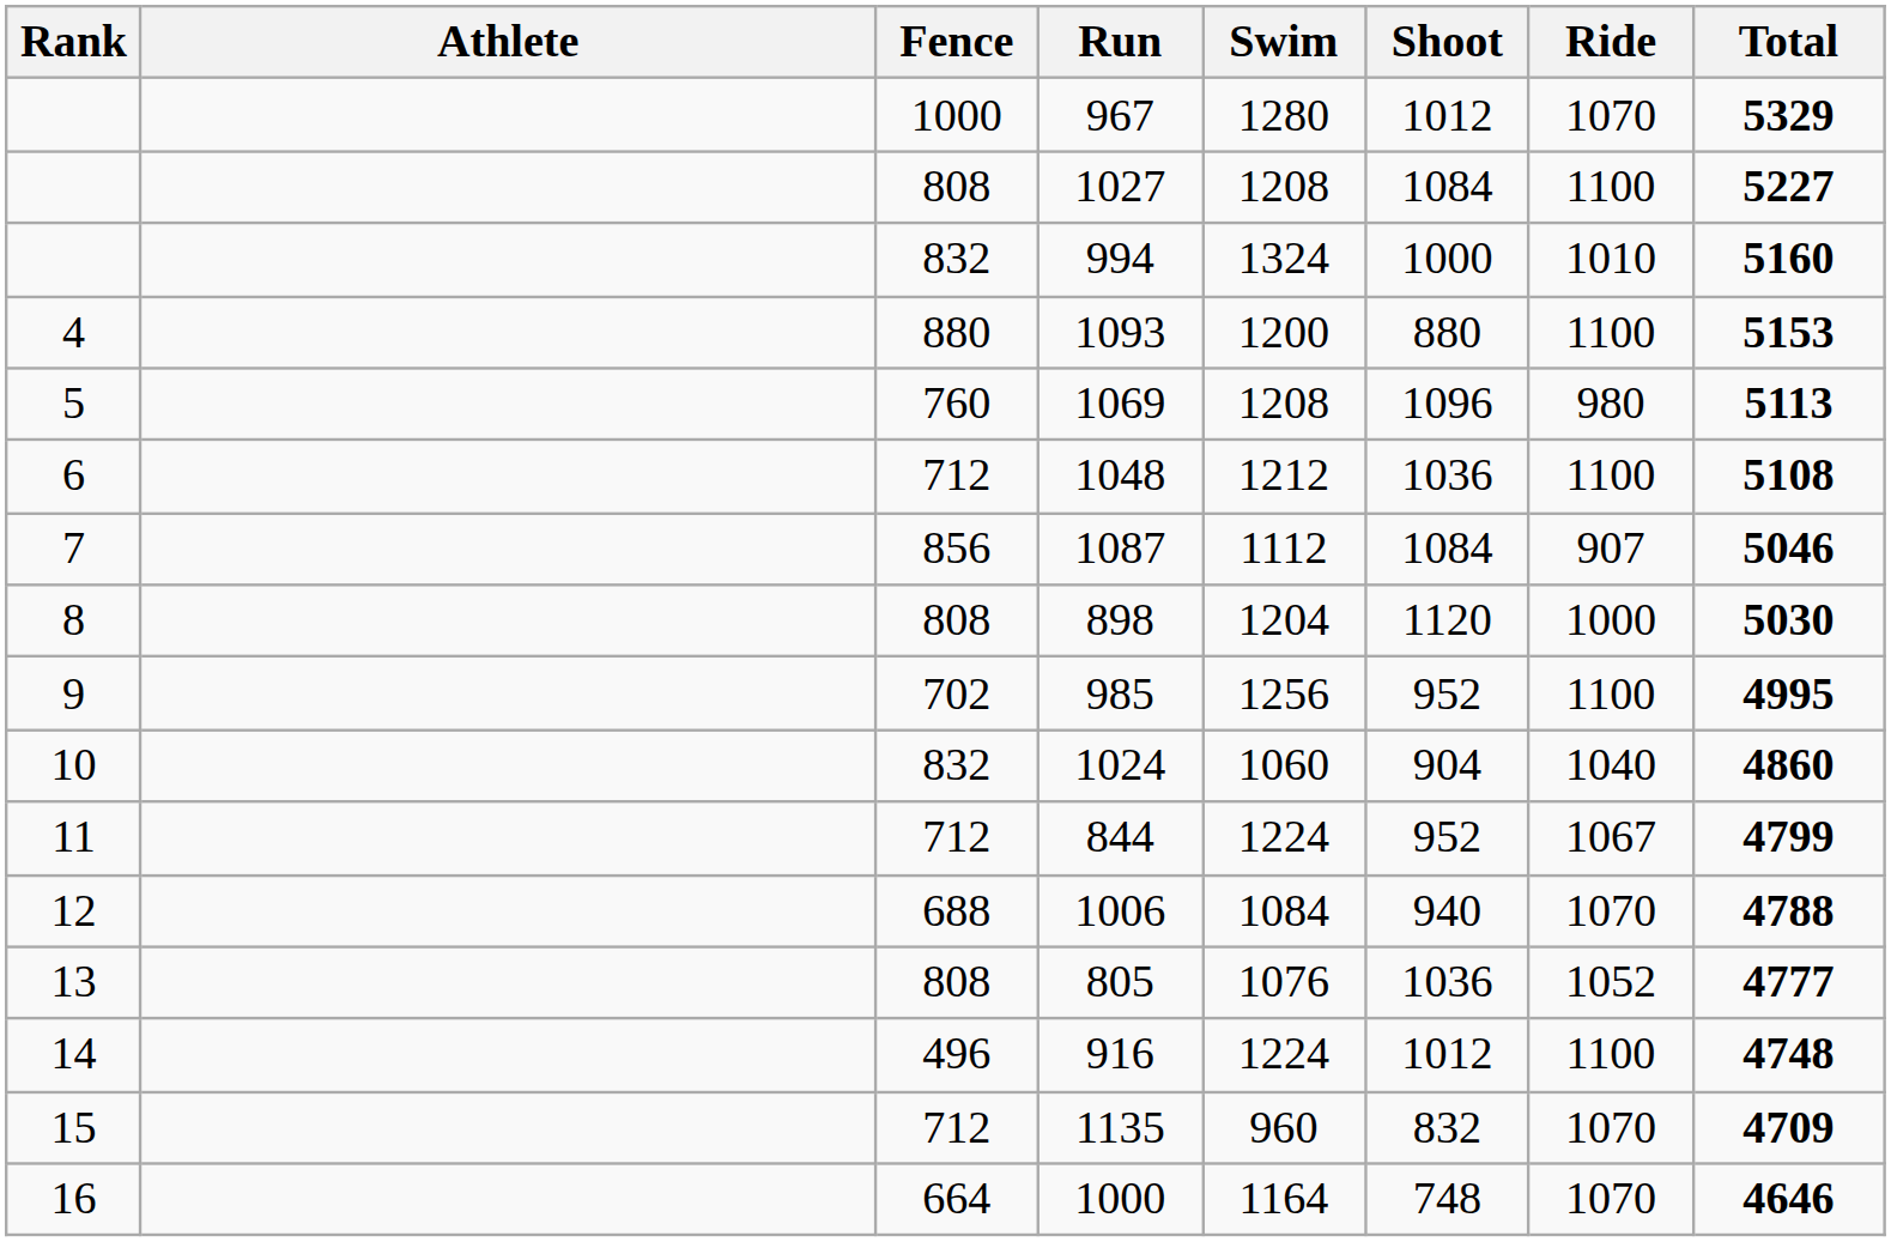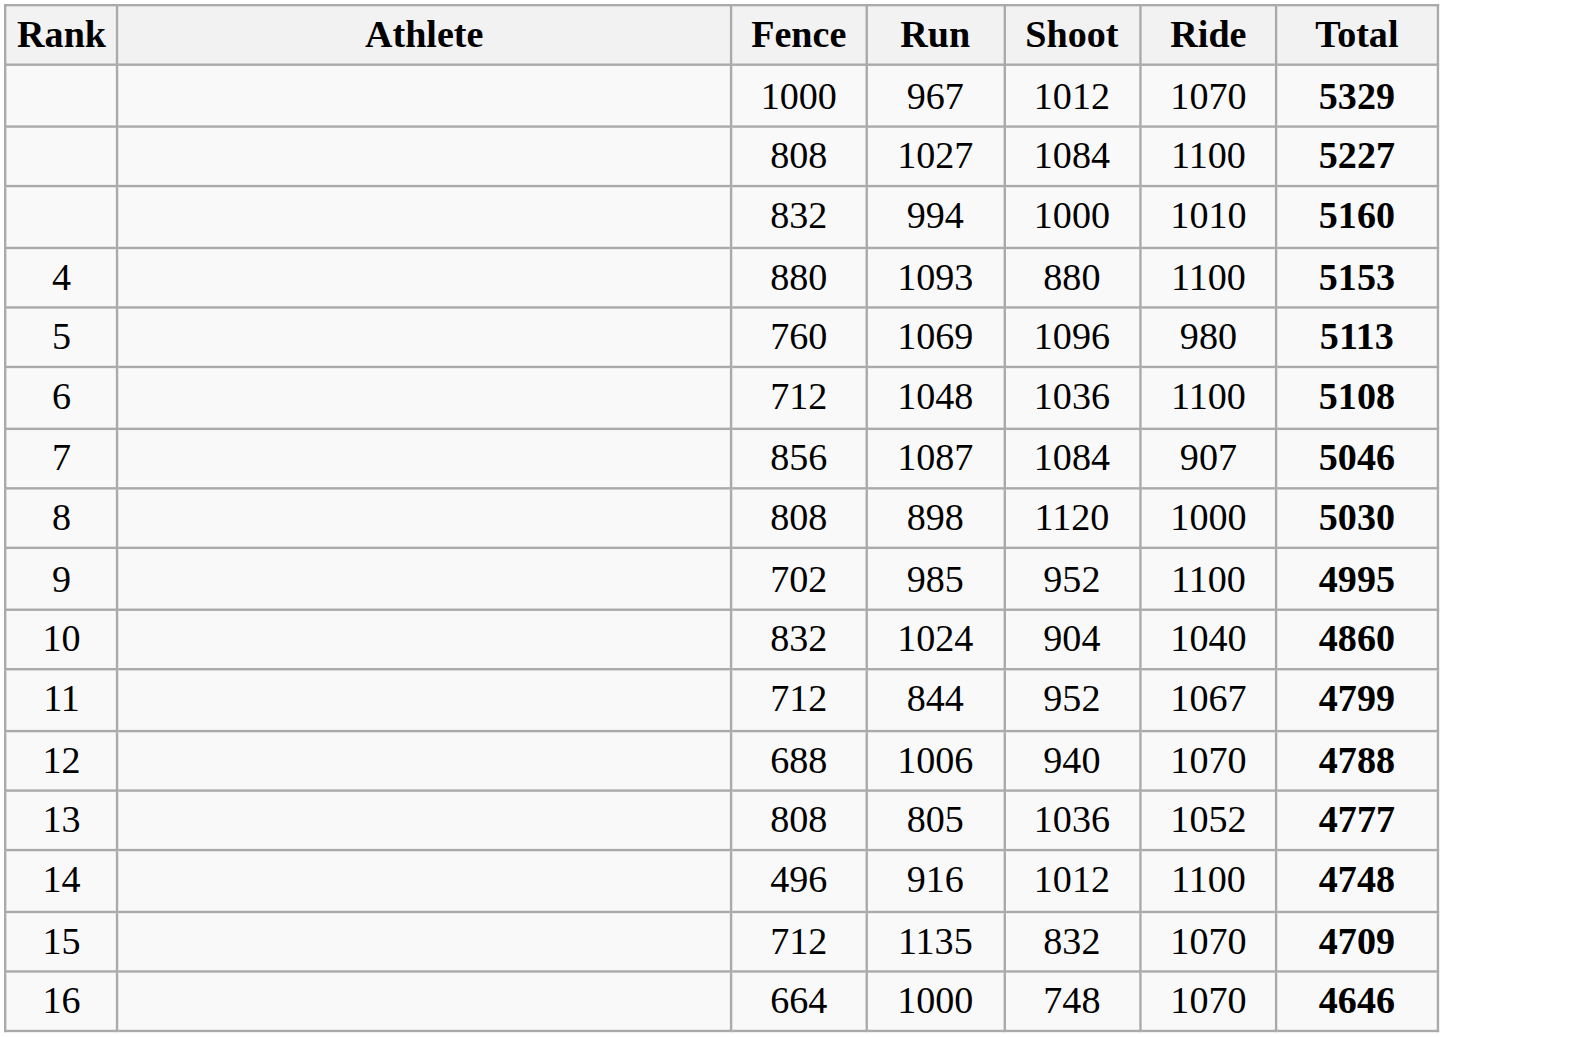 <table class=wikitable style="text-align:center">
 <tr>
 <th width=40>Rank</th>
 <th width=250>Athlete</th>
 <th width=50>Fence</th>
 <th width=50>Run</th>
-<th width=50>Swim</th>
 <th width=50>Shoot</th>
 <th width=50>Ride</th>
 <th width=60>Total</th>
 </tr>
 <tr>
 <td></td>
 <td align=left></td>
 <td>1000</td>
 <td>967</td>
-<td>1280</td>
 <td>1012</td>
 <td>1070</td>
 <td><strong>5329</strong></td>
 </tr>
 <tr>
 <td></td>
 <td align=left></td>
 <td>808</td>
 <td>1027</td>
-<td>1208</td>
 <td>1084</td>
 <td>1100</td>
 <td><strong>5227</strong></td>
 </tr>
 <tr>
 <td></td>
 <td align=left></td>
 <td>832</td>
 <td>994</td>
-<td>1324</td>
 <td>1000</td>
 <td>1010</td>
 <td><strong>5160</strong></td>
 </tr>
 <tr>
 <td>4</td>
 <td align=left></td>
 <td>880</td>
 <td>1093</td>
-<td>1200</td>
 <td>880</td>
 <td>1100</td>
 <td><strong>5153</strong></td>
 </tr>
 <tr>
 <td>5</td>
 <td align=left></td>
 <td>760</td>
 <td>1069</td>
-<td>1208</td>
 <td>1096</td>
 <td>980</td>
 <td><strong>5113</strong></td>
 </tr>
 <tr>
 <td>6</td>
 <td align=left></td>
 <td>712</td>
 <td>1048</td>
-<td>1212</td>
 <td>1036</td>
 <td>1100</td>
 <td><strong>5108</strong></td>
 </tr>
 <tr>
 <td>7</td>
 <td align=left></td>
 <td>856</td>
 <td>1087</td>
-<td>1112</td>
 <td>1084</td>
 <td>907</td>
 <td><strong>5046</strong></td>
 </tr>
 <tr>
 <td>8</td>
 <td align=left></td>
 <td>808</td>
 <td>898</td>
-<td>1204</td>
 <td>1120</td>
 <td>1000</td>
 <td><strong>5030</strong></td>
 </tr>
 <tr>
 <td>9</td>
 <td align=left></td>
 <td>702</td>
 <td>985</td>
-<td>1256</td>
 <td>952</td>
 <td>1100</td>
 <td><strong>4995</strong></td>
 </tr>
 <tr>
 <td>10</td>
 <td align=left></td>
 <td>832</td>
 <td>1024</td>
-<td>1060</td>
 <td>904</td>
 <td>1040</td>
 <td><strong>4860</strong></td>
 </tr>
 <tr>
 <td>11</td>
 <td align=left></td>
 <td>712</td>
 <td>844</td>
-<td>1224</td>
 <td>952</td>
 <td>1067</td>
 <td><strong>4799</strong></td>
 </tr>
 <tr>
 <td>12</td>
 <td align=left></td>
 <td>688</td>
 <td>1006</td>
-<td>1084</td>
 <td>940</td>
 <td>1070</td>
 <td><strong>4788</strong></td>
 </tr>
 <tr>
 <td>13</td>
 <td align=left></td>
 <td>808</td>
 <td>805</td>
-<td>1076</td>
 <td>1036</td>
 <td>1052</td>
 <td><strong>4777</strong></td>
 </tr>
 <tr>
 <td>14</td>
 <td align=left></td>
 <td>496</td>
 <td>916</td>
-<td>1224</td>
 <td>1012</td>
 <td>1100</td>
 <td><strong>4748</strong></td>
 </tr>
 <tr>
 <td>15</td>
 <td align=left></td>
 <td>712</td>
 <td>1135</td>
-<td>960</td>
 <td>832</td>
 <td>1070</td>
 <td><strong>4709</strong></td>
 </tr>
 <tr>
 <td>16</td>
 <td align=left></td>
 <td>664</td>
 <td>1000</td>
-<td>1164</td>
 <td>748</td>
 <td>1070</td>
 <td><strong>4646</strong></td>
 </tr>
 </table>
